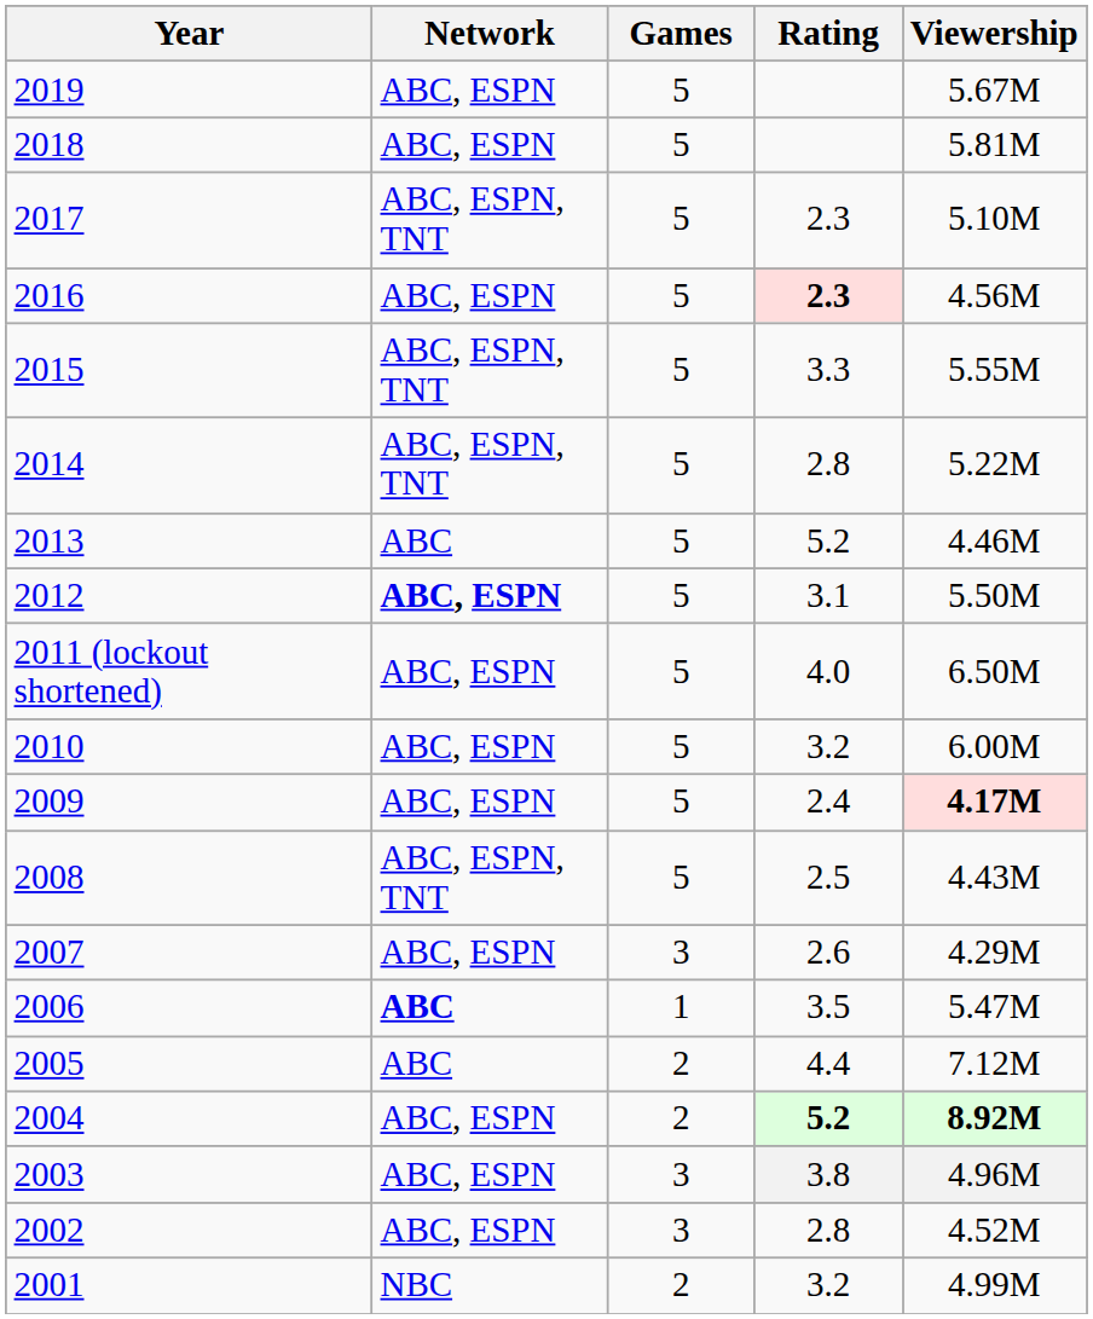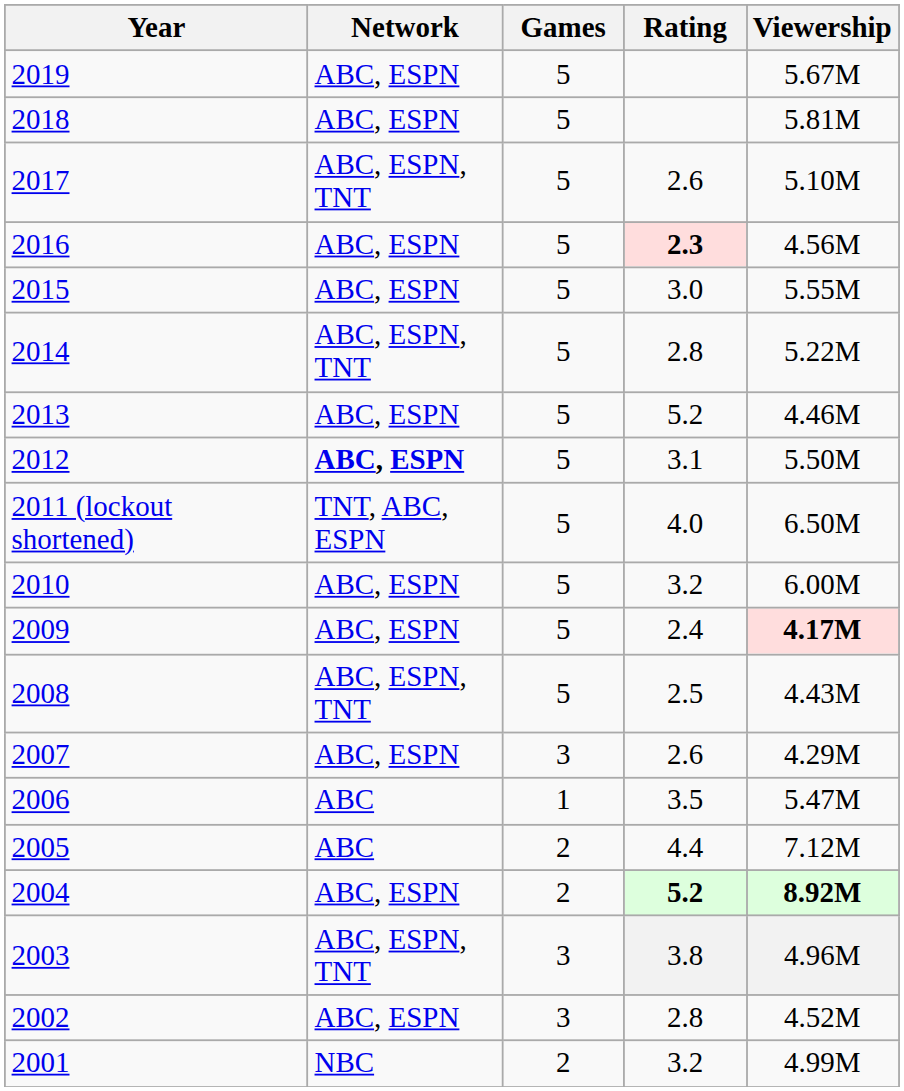 <table class="wikitable sortable">
 <tr>
 <th width="160">Year</th>
 <th width="100">Network</th>
 <th width="60">Games</th>
 <th width="60">Rating</th>
 <th width="50">Viewership</th>
 </tr>
 <tr style="background-color:#F9F9F9">
 <td><a href='#'>2019</a></td>
 <td><a href='#'>ABC</a>, <a href='#'>ESPN</a></td>
 <th style="background:#F9F9F9;font-weight:normal;text-align:center">5</th>
 <th style="background:#F9F9F9;font-weight:normal;text-align:center"></th>
 <th style="background:#F9F9F9;font-weight:normal;text-align:center">5.67M</th>
 </tr>
 <tr style="background-color:#F9F9F9">
 <td><a href='#'>2018</a></td>
 <td><a href='#'>ABC</a>, <a href='#'>ESPN</a></td>
 <th style="background:#F9F9F9;font-weight:normal;text-align:center">5</th>
 <th style="background:#F9F9F9;font-weight:normal;text-align:center"></th>
 <th style="background:#F9F9F9;font-weight:normal;text-align:center">5.81M</th>
 </tr>
 <tr style="background-color:#F9F9F9">
 <td><a href='#'>2017</a></td>
 <td><a href='#'>ABC</a>, <a href='#'>ESPN</a>, <a href='#'>TNT</a></td>
 <th style="background:#F9F9F9;font-weight:normal;text-align:center">5</th>
-<th style="background:#F9F9F9;font-weight:normal;text-align:center">2.3</th>
+<th style="background:#F9F9F9;font-weight:normal;text-align:center">2.6</th>
 <th style="background:#F9F9F9;font-weight:normal;text-align:center">5.10M</th>
 </tr>
 <tr style="background-color:#F9F9F9">
 <td><a href='#'>2016</a></td>
 <td><a href='#'>ABC</a>, <a href='#'>ESPN</a></td>
 <th style="background:#F9F9F9;font-weight:normal;text-align:center">5</th>
 <th style="background:#ffdddd;font-weight:normal;text-align:center"><strong>2.3</strong></th>
 <th style="background:#F9F9F9;font-weight:normal;text-align:center">4.56M</th>
 </tr>
 <tr style="background-color:#F9F9F9">
 <td><a href='#'>2015</a></td>
-<td><a href='#'>ABC</a>, <a href='#'>ESPN</a>, <a href='#'>TNT</a></td>
+<td><a href='#'>ABC</a>, <a href='#'>ESPN</a></td>
 <th style="background:#F9F9F9;font-weight:normal;text-align:center">5</th>
-<th style="background:#F9F9F9;font-weight:normal;text-align:center">3.3</th>
+<th style="background:#F9F9F9;font-weight:normal;text-align:center">3.0</th>
 <th style="background:#F9F9F9;font-weight:normal;text-align:center">5.55M</th>
 </tr>
 <tr style="background-color:#F9F9F9">
 <td><a href='#'>2014</a></td>
 <td><a href='#'>ABC</a>, <a href='#'>ESPN</a>, <a href='#'>TNT</a></td>
 <th style="background:#F9F9F9;font-weight:normal;text-align:center">5</th>
 <th style="background:#F9F9F9;font-weight:normal;text-align:center">2.8</th>
 <th style="background:#F9F9F9;font-weight:normal;text-align:center">5.22M</th>
 </tr>
 <tr style="background-color:#F9F9F9">
 <td><a href='#'>2013</a></td>
-<td><a href='#'>ABC</a></td>
+<td><a href='#'>ABC</a>, <a href='#'>ESPN</a></td>
 <th style="background:#F9F9F9;font-weight:normal;text-align:center">5</th>
 <th style="background:#F9F9F9;font-weight:normal;text-align:center">5.2</th>
 <th style="background:#F9F9F9;font-weight:normal;text-align:center">4.46M</th>
 </tr>
 <tr style="background-color:#F9F9F9">
 <td><a href='#'>2012</a></td>
 <td><strong><a href='#'>ABC</a>, <a href='#'>ESPN</a></strong></td>
 <th style="background:#F9F9F9;font-weight:normal;text-align:center">5</th>
 <th style="background:#F9F9F9;font-weight:normal;text-align:center">3.1</th>
 <th style="background:#F9F9F9;font-weight:normal;text-align:center">5.50M</th>
 </tr>
 <tr style="background-color:#F9F9F9">
 <td><a href='#'>2011 (lockout shortened)</a></td>
-<td><a href='#'>ABC</a>, <a href='#'>ESPN</a></td>
+<td><a href='#'>TNT</a>, <a href='#'>ABC</a>, <a href='#'>ESPN</a></td>
 <th style="background:#F9F9F9;font-weight:normal;text-align:center">5</th>
 <th style="background:#F9F9F9;font-weight:normal;text-align:center">4.0</th>
 <th style="background:#F9F9F9;font-weight:normal;text-align:center">6.50M</th>
 </tr>
 <tr style="background-color:#F9F9F9">
 <td><a href='#'>2010</a></td>
 <td><a href='#'>ABC</a>, <a href='#'>ESPN</a></td>
 <th style="background:#F9F9F9;font-weight:normal;text-align:center">5</th>
 <th style="background:#F9F9F9;font-weight:normal;text-align:center">3.2</th>
 <th style="background:#F9F9F9;font-weight:normal;text-align:center">6.00M</th>
 </tr>
 <tr style="background-color:#F9F9F9">
 <td><a href='#'>2009</a></td>
 <td><a href='#'>ABC</a>, <a href='#'>ESPN</a></td>
 <th style="background:#F9F9F9;font-weight:normal;text-align:center">5</th>
 <th style="background:#F9F9F9;font-weight:normal;text-align:center">2.4</th>
 <th style="background:#ffdddd;font-weight:normal;text-align:center"><strong>4.17M</strong></th>
 </tr>
 <tr style="background-color:#F9F9F9">
 <td><a href='#'>2008</a></td>
 <td><a href='#'>ABC</a>, <a href='#'>ESPN</a>, <a href='#'>TNT</a></td>
 <th style="background:#F9F9F9;font-weight:normal;text-align:center">5</th>
 <th style="background:#F9F9F9;font-weight:normal;text-align:center">2.5</th>
 <th style="background:#F9F9F9;font-weight:normal;text-align:center">4.43M</th>
 </tr>
 <tr style="background-color:#F9F9F9">
 <td><a href='#'>2007</a></td>
 <td><a href='#'>ABC</a>, <a href='#'>ESPN</a></td>
 <th style="background:#F9F9F9;font-weight:normal;text-align:center">3</th>
 <th style="background:#F9F9F9;font-weight:normal;text-align:center">2.6</th>
 <th style="background:#F9F9F9;font-weight:normal;text-align:center">4.29M</th>
 </tr>
 <tr style="background-color:#F9F9F9">
 <td><a href='#'>2006</a></td>
-<td><strong><a href='#'>ABC</a></strong></td>
+<td><a href='#'>ABC</a></td>
 <th style="background:#F9F9F9;font-weight:normal;text-align:center">1</th>
 <th style="background:#F9F9F9;font-weight:normal;text-align:center">3.5</th>
 <th style="background:#F9F9F9;font-weight:normal;text-align:center">5.47M</th>
 </tr>
 <tr style="background-color:#F9F9F9">
 <td><a href='#'>2005</a></td>
 <td><a href='#'>ABC</a></td>
 <th style="background:#F9F9F9;font-weight:normal;text-align:center">2</th>
 <th style="background:#F9F9F9;font-weight:normal;text-align:center">4.4</th>
 <th style="background:#F9F9F9;font-weight:normal;text-align:center">7.12M</th>
 </tr>
 <tr style="background-color:#F9F9F9">
 <td><a href='#'>2004</a></td>
 <td><a href='#'>ABC</a>, <a href='#'>ESPN</a></td>
 <th style="background:#F9F9F9;font-weight:normal;text-align:center">2</th>
 <th style="background:#ddffdd;font-weight:normal;text-align:center"><strong>5.2</strong></th>
 <th style="background:#ddffdd;font-weight:normal;text-align:center"><strong>8.92M</strong></th>
 </tr>
 <tr style="background-color:#F9F9F9">
 <td><a href='#'>2003</a></td>
-<td><a href='#'>ABC</a>, <a href='#'>ESPN</a></td>
+<td><a href='#'>ABC</a>, <a href='#'>ESPN</a>, <a href='#'>TNT</a></td>
 <th style="background:#F9F9F9;font-weight:normal;text-align:center">3</th>
 <th style="background:##F9F9F9;font-weight:normal;text-align:center">3.8</th>
 <th style="background:##F9F9F9;font-weight:normal;text-align:center">4.96M</th>
 </tr>
 <tr style="background-color:#F9F9F9">
 <td><a href='#'>2002</a></td>
 <td><a href='#'>ABC</a>, <a href='#'>ESPN</a></td>
 <th style="background:#F9F9F9;font-weight:normal;text-align:center">3</th>
 <th style="background:#F9F9F9;font-weight:normal;text-align:center">2.8</th>
 <th style="background:#F9F9F9;font-weight:normal;text-align:center">4.52M</th>
 </tr>
 <tr style="background-color:#F9F9F9">
 <td><a href='#'>2001</a></td>
 <td><a href='#'>NBC</a></td>
 <th style="background:#F9F9F9;font-weight:normal;text-align:center">2</th>
 <th style="background:#F9F9F9;font-weight:normal;text-align:center">3.2</th>
 <th style="background:#F9F9F9;font-weight:normal;text-align:center">4.99M</th>
 </tr>
 <tr style="background-color:#F9F9F9">
 </tr>
 </table>
